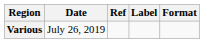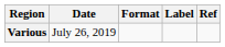 <table class="wikitable plainrowheaders">
 <tr>
 <th>Region</th>
 <th>Date</th>
+<th>Format</th>
+<th>Label</th>
 <th>Ref</th>
-<th>Label</th>
-<th>Format</th>
 </tr>
 <tr>
 <th scope="row">Various</th>
 <td>July 26, 2019</td>
 <td></td>
 <td></td>
 <td></td>
 </tr>
 </table>
